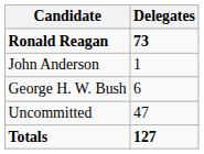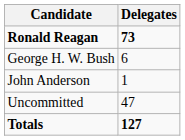 <table class="wikitable">
 <tr>
 <th>Candidate</th>
 <th>Delegates</th>
 </tr>
 <tr>
 <td><strong>Ronald Reagan</strong></td>
 <td><strong>73</strong></td>
 </tr>
 <tr>
+<td>George H. W. Bush</td>
+<td>6</td>
+</tr>
+<tr>
 <td>John Anderson</td>
 <td>1</td>
-</tr>
-<tr>
-<td>George H. W. Bush</td>
-<td>6</td>
 </tr>
 <tr>
 <td>Uncommitted</td>
 <td>47</td>
 </tr>
 <tr>
 <td><strong>Totals</strong></td>
 <td><strong>127</strong></td>
 </tr>
 </table>
